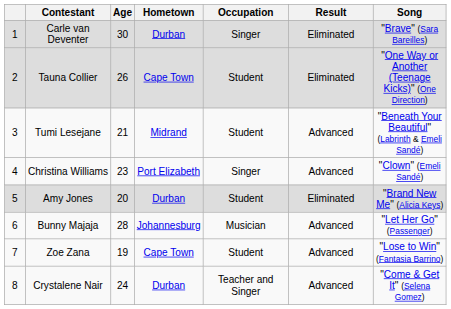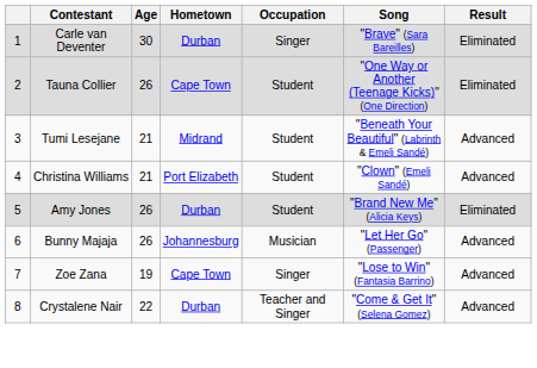 <table class="wikitable" style="font-size:90%; width:50%; text-align: center;">
 <tr>
 <th width="05%"></th>
 <th width="20%">Contestant</th>
 <th width="05%">Age</th>
 <th width="13%">Hometown</th>
 <th width="20%">Occupation</th>
+<th width="20%">Song</th>
 <th width="20%">Result</th>
-<th width="20%">Song</th>
 </tr>
 <tr style="background:#ddd;">
 <td>1</td>
 <td>Carle van Deventer</td>
 <td>30</td>
 <td><a href='#'>Durban</a></td>
 <td>Singer</td>
+<td>"<a href='#'>Brave</a>" <small>(<a href='#'>Sara Bareilles</a>)</small></td>
 <td>Eliminated</td>
-<td>"<a href='#'>Brave</a>" <small>(<a href='#'>Sara Bareilles</a>)</small></td>
 </tr>
 <tr style="background:#ddd;">
 <td>2</td>
 <td>Tauna Collier</td>
 <td>26</td>
 <td><a href='#'>Cape Town</a></td>
 <td>Student</td>
+<td>"<a href='#'>One Way or Another (Teenage Kicks)</a>" <small>(<a href='#'>One Direction</a>)</small></td>
 <td>Eliminated</td>
-<td>"<a href='#'>One Way or Another (Teenage Kicks)</a>" <small>(<a href='#'>One Direction</a>)</small></td>
 </tr>
 <tr>
 <td>3</td>
 <td>Tumi Lesejane</td>
 <td>21</td>
 <td><a href='#'>Midrand</a></td>
 <td>Student</td>
+<td>"<a href='#'>Beneath Your Beautiful</a>" <small>(<a href='#'>Labrinth</a> & <a href='#'>Emeli Sandé</a>)</small></td>
 <td>Advanced</td>
-<td>"<a href='#'>Beneath Your Beautiful</a>" <small>(<a href='#'>Labrinth</a> & <a href='#'>Emeli Sandé</a>)</small></td>
 </tr>
 <tr>
 <td>4</td>
 <td>Christina Williams</td>
-<td>23</td>
+<td>21</td>
 <td><a href='#'>Port Elizabeth</a></td>
-<td>Singer</td>
+<td>Student</td>
+<td>"<a href='#'>Clown</a>" <small>(<a href='#'>Emeli Sandé</a>)</small></td>
 <td>Advanced</td>
-<td>"<a href='#'>Clown</a>" <small>(<a href='#'>Emeli Sandé</a>)</small></td>
 </tr>
 <tr style="background:#ddd;">
 <td>5</td>
 <td>Amy Jones</td>
-<td>20</td>
+<td>26</td>
 <td><a href='#'>Durban</a></td>
 <td>Student</td>
+<td>"<a href='#'>Brand New Me</a>" <small>(<a href='#'>Alicia Keys</a>)</small></td>
 <td>Eliminated</td>
-<td>"<a href='#'>Brand New Me</a>" <small>(<a href='#'>Alicia Keys</a>)</small></td>
 </tr>
 <tr>
 <td>6</td>
 <td>Bunny Majaja</td>
-<td>28</td>
+<td>26</td>
 <td><a href='#'>Johannesburg</a></td>
 <td>Musician</td>
+<td>"<a href='#'>Let Her Go</a>" <small>(<a href='#'>Passenger</a>)</small></td>
 <td>Advanced</td>
-<td>"<a href='#'>Let Her Go</a>" <small>(<a href='#'>Passenger</a>)</small></td>
 </tr>
 <tr>
 <td>7</td>
 <td>Zoe Zana</td>
 <td>19</td>
 <td><a href='#'>Cape Town</a></td>
-<td>Student</td>
+<td>Singer</td>
+<td>"<a href='#'>Lose to Win</a>" <small>(<a href='#'>Fantasia Barrino</a>)</small></td>
 <td>Advanced</td>
-<td>"<a href='#'>Lose to Win</a>" <small>(<a href='#'>Fantasia Barrino</a>)</small></td>
 </tr>
 <tr>
 <td>8</td>
 <td>Crystalene Nair</td>
-<td>24</td>
+<td>22</td>
 <td><a href='#'>Durban</a></td>
 <td>Teacher and Singer</td>
+<td>"<a href='#'>Come & Get It</a>" <small>(<a href='#'>Selena Gomez</a>)</small></td>
 <td>Advanced</td>
-<td>"<a href='#'>Come & Get It</a>" <small>(<a href='#'>Selena Gomez</a>)</small></td>
 </tr>
 </table>
